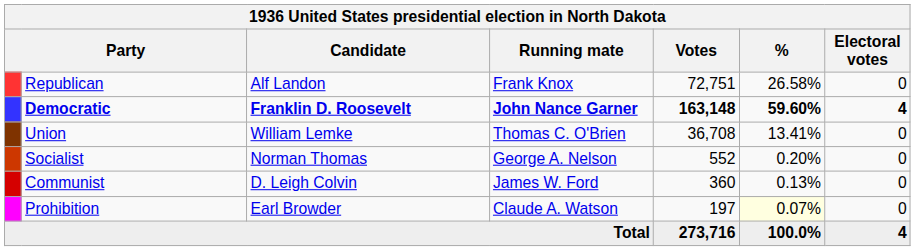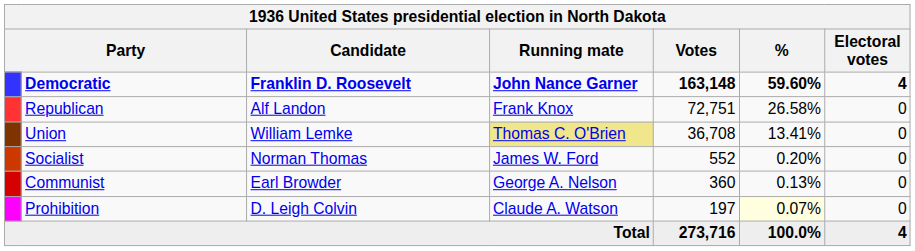 <table class="wikitable">
 <tr>
 <th colspan="7">1936 United States presidential election in North Dakota</th>
 </tr>
 <tr style="background:#eee; text-align:center;">
 <th colspan="2" style="width: 15em">Party</th>
 <th style="width: 15em">Candidate</th>
 <th style="width: 10em">Running mate</th>
 <th style="width: 5em">Votes</th>
 <th style="width: 5em">%</th>
 <th style="width: 5em">Electoral votes</th>
 </tr>
 <tr>
+<th style="background:#33f; width:3px;"></th>
+<td style="width: 130px"><strong><a href='#'>Democratic</a></strong></td>
+<td><strong><a href='#'>Franklin D. Roosevelt</a></strong></td>
+<td><strong><a href='#'>John Nance Garner</a></strong></td>
+<td style="text-align:right;"><strong>163,148</strong></td>
+<td style="text-align:right;"><strong>59.60%</strong></td>
+<td style="text-align:right;"><strong>4</strong></td>
+</tr>
+<tr>
 <th style="background:#f33; width:3px;"></th>
 <td style="width: 130px"><a href='#'>Republican</a></td>
 <td><a href='#'>Alf Landon</a></td>
 <td><a href='#'>Frank Knox</a></td>
 <td style="text-align:right;">72,751</td>
 <td style="text-align:right;">26.58%</td>
 <td style="text-align:right;">0</td>
 </tr>
 <tr>
-<th style="background:#33f; width:3px;"></th>
-<td style="width: 130px"><strong><a href='#'>Democratic</a></strong></td>
-<td><strong><a href='#'>Franklin D. Roosevelt</a></strong></td>
-<td><strong><a href='#'>John Nance Garner</a></strong></td>
-<td style="text-align:right;"><strong>163,148</strong></td>
-<td style="text-align:right;"><strong>59.60%</strong></td>
-<td style="text-align:right;"><strong>4</strong></td>
-</tr>
-<tr>
 <th style="background:#7F3300; width:3px;"></th>
 <td style="width: 130px"><a href='#'>Union</a></td>
 <td><a href='#'>William Lemke</a></td>
-<td><a href='#'>Thomas C. O'Brien</a></td>
+<td style="background: khaki;"><a href='#'>Thomas C. O'Brien</a></td>
 <td style="text-align:right;">36,708</td>
 <td style="text-align:right;">13.41%</td>
 <td style="text-align:right;">0</td>
 </tr>
 <tr>
 <th style="background:#CD3700; width:3px;"></th>
 <td style="width: 130px"><a href='#'>Socialist</a></td>
 <td><a href='#'>Norman Thomas</a></td>
-<td><a href='#'>George A. Nelson</a></td>
+<td><a href='#'>James W. Ford</a></td>
 <td style="text-align:right;">552</td>
 <td style="text-align:right;">0.20%</td>
 <td style="text-align:right;">0</td>
 </tr>
 <tr>
 <th style="background:#D50000; width:3px;"></th>
 <td style="width: 130px"><a href='#'>Communist</a></td>
-<td><a href='#'>D. Leigh Colvin</a></td>
-<td><a href='#'>James W. Ford</a></td>
+<td><a href='#'>Earl Browder</a></td>
+<td><a href='#'>George A. Nelson</a></td>
 <td style="text-align:right;">360</td>
 <td style="text-align:right;">0.13%</td>
 <td style="text-align:right;">0</td>
 </tr>
 <tr>
 <th style="background:#FF00FF; width:3px;"></th>
 <td style="width: 130px"><a href='#'>Prohibition</a></td>
-<td><a href='#'>Earl Browder</a></td>
+<td><a href='#'>D. Leigh Colvin</a></td>
 <td><a href='#'>Claude A. Watson</a></td>
 <td style="text-align:right;">197</td>
 <td style="background: lightyellow; text-align:right;">0.07%</td>
 <td style="text-align:right;">0</td>
 </tr>
 <tr style="background:#eee; text-align:right;">
 <td colspan="4"><strong>Total</strong></td>
 <td><strong>273,716</strong></td>
 <td><strong>100.0%</strong></td>
 <td><strong>4</strong></td>
 </tr>
 </table>
